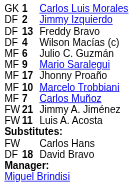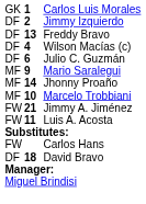 <table cellspacing="0" cellpadding="0" style="font-size:90%; margin:0.2em auto;">
 <tr>
 <th width="25"></th>
 <th width="25"></th>
 </tr>
 <tr>
 <td>GK</td>
 <td><strong>1</strong></td>
 <td> <a href='#'>Carlos Luis Morales</a></td>
 </tr>
 <tr>
 <td>DF</td>
 <td><strong>2</strong></td>
 <td> <a href='#'>Jimmy Izquierdo</a></td>
 </tr>
 <tr>
 <td>DF</td>
 <td><strong>13</strong></td>
 <td> Freddy Bravo</td>
 </tr>
 <tr>
 <td>DF</td>
 <td><strong>4</strong></td>
 <td> Wilson Macías (c)</td>
 </tr>
 <tr>
-<td>MF</td>
+<td>DF</td>
 <td><strong>6</strong></td>
 <td> Julio C. Guzmán</td>
 </tr>
 <tr>
 <td>MF</td>
 <td><strong>9</strong></td>
 <td> <a href='#'>Mario Saralegui</a></td>
 </tr>
 <tr>
 <td>MF</td>
-<td><strong>17</strong></td>
+<td><strong>14</strong></td>
 <td> Jhonny Proaño</td>
 <td></td>
 <td></td>
 </tr>
 <tr>
 <td>MF</td>
 <td><strong>10</strong></td>
 <td> <a href='#'>Marcelo Trobbiani</a></td>
-</tr>
-<tr>
-<td>MF</td>
-<td><strong>7</strong></td>
-<td> <a href='#'>Carlos Muñoz</a></td>
-<td></td>
-<td></td>
 </tr>
 <tr>
 <td>FW</td>
 <td><strong>21</strong></td>
 <td> Jimmy A. Jiménez</td>
 </tr>
 <tr>
 <td>FW</td>
 <td><strong>11</strong></td>
 <td> Luis A. Acosta</td>
 </tr>
 <tr>
 <td colspan=3><strong>Substitutes:</strong></td>
 </tr>
 <tr>
 <td>FW</td>
 <td></td>
 <td> Carlos Hans</td>
 <td></td>
 <td></td>
 </tr>
 <tr>
 <td>DF</td>
 <td><strong>18</strong></td>
 <td> David Bravo</td>
 <td></td>
 <td></td>
 </tr>
 <tr>
 <td colspan=3><strong>Manager:</strong></td>
 </tr>
 <tr>
 <td colspan=4> <a href='#'>Miguel Brindisi</a></td>
 </tr>
 </table>
